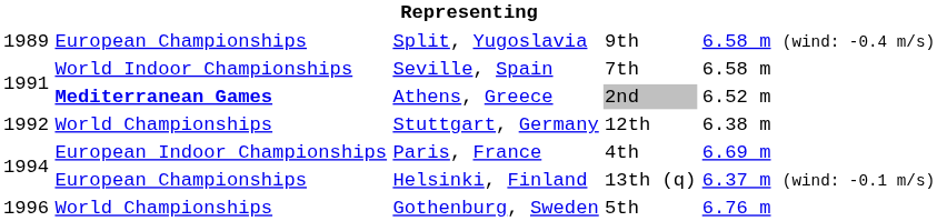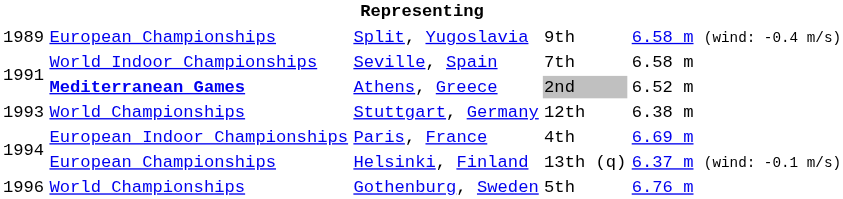 <table>
 <tr>
 <th colspan="6">Representing </th>
 </tr>
 <tr>
 <td>1989</td>
 <td><a href='#'>European Championships</a></td>
 <td><a href='#'>Split</a>, <a href='#'>Yugoslavia</a></td>
 <td>9th</td>
 <td><a href='#'>6.58 m</a> <small>(wind: -0.4 m/s)</small></td>
 </tr>
 <tr>
 <td rowspan=2>1991</td>
 <td><a href='#'>World Indoor Championships</a></td>
 <td><a href='#'>Seville</a>, <a href='#'>Spain</a></td>
 <td>7th</td>
 <td>6.58 m</td>
 </tr>
 <tr>
 <td><strong><a href='#'>Mediterranean Games</a></strong></td>
 <td><a href='#'>Athens</a>, <a href='#'>Greece</a></td>
 <td bgcolor="silver">2nd</td>
 <td>6.52 m</td>
 </tr>
 <tr>
-<td>1992</td>
+<td>1993</td>
 <td><a href='#'>World Championships</a></td>
 <td><a href='#'>Stuttgart</a>, <a href='#'>Germany</a></td>
 <td>12th</td>
 <td>6.38 m</td>
 </tr>
 <tr>
 <td rowspan=2>1994</td>
 <td><a href='#'>European Indoor Championships</a></td>
 <td><a href='#'>Paris</a>, <a href='#'>France</a></td>
 <td>4th</td>
 <td><a href='#'>6.69 m</a></td>
 </tr>
 <tr>
 <td><a href='#'>European Championships</a></td>
 <td><a href='#'>Helsinki</a>, <a href='#'>Finland</a></td>
 <td>13th (q)</td>
 <td><a href='#'>6.37 m</a> <small>(wind: -0.1 m/s)</small></td>
 </tr>
 <tr>
 <td>1996</td>
 <td><a href='#'>World Championships</a></td>
 <td><a href='#'>Gothenburg</a>, <a href='#'>Sweden</a></td>
 <td>5th</td>
 <td><a href='#'>6.76 m</a></td>
 </tr>
 </table>
